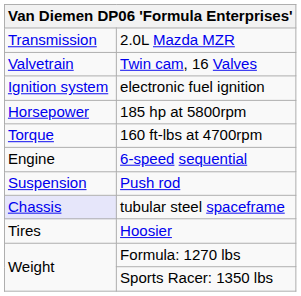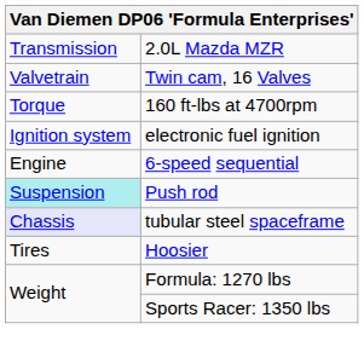 <table class="wikitable">
 <tr>
 <th colspan=2>Van Diemen DP06 'Formula Enterprises'</th>
 </tr>
 <tr>
 <td><a href='#'>Transmission</a></td>
 <td>2.0L <a href='#'>Mazda MZR</a></td>
 </tr>
 <tr>
 <td><a href='#'>Valvetrain</a></td>
 <td><a href='#'>Twin cam</a>, 16 <a href='#'>Valves</a></td>
 </tr>
 <tr>
+<td><a href='#'>Torque</a></td>
+<td>160 ft-lbs at 4700rpm</td>
+</tr>
+<tr>
 <td><a href='#'>Ignition system</a></td>
 <td>electronic fuel ignition</td>
-</tr>
-<tr>
-<td><a href='#'>Horsepower</a></td>
-<td>185 hp at 5800rpm</td>
-</tr>
-<tr>
-<td><a href='#'>Torque</a></td>
-<td>160 ft-lbs at 4700rpm</td>
 </tr>
 <tr>
 <td>Engine</td>
 <td><a href='#'>6-speed</a> <a href='#'>sequential</a></td>
 </tr>
 <tr>
-<td><a href='#'>Suspension</a></td>
+<td style="background: paleturquoise;"><a href='#'>Suspension</a></td>
 <td><a href='#'>Push rod</a></td>
 </tr>
 <tr>
 <td style="background: lavender;"><a href='#'>Chassis</a></td>
 <td>tubular steel <a href='#'>spaceframe</a></td>
 </tr>
 <tr>
 <td>Tires</td>
 <td><a href='#'>Hoosier</a></td>
 </tr>
 <tr>
 <td rowspan=2>Weight</td>
 <td>Formula: 1270 lbs</td>
 </tr>
 <tr>
 <td>Sports Racer: 1350 lbs</td>
 </tr>
 </table>
